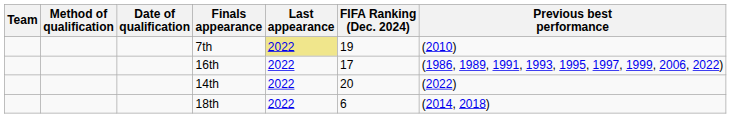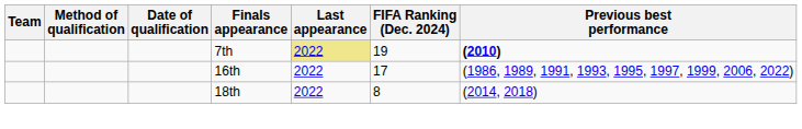 <table class="wikitable sortable" style="text-align:left;">
 <tr>
 <th>Team</th>
 <th>Method of<br>qualification</th>
 <th>Date of<br>qualification</th>
 <th data-sort-type="number">Finals<br>appearance</th>
 <th>Last<br>appearance</th>
 <th>FIFA Ranking<br>(Dec. 2024)</th>
 <th>Previous best<br>performance</th>
 </tr>
 <tr>
 <td></td>
 <td></td>
 <td></td>
 <td>7th</td>
 <td style="background: khaki;"><a href='#'>2022</a></td>
 <td>19</td>
-<td> (<a href='#'>2010</a>)</td>
+<td><strong> (<a href='#'>2010</a>)</strong></td>
 </tr>
 <tr>
 <td></td>
 <td></td>
 <td></td>
 <td>16th</td>
 <td><a href='#'>2022</a></td>
 <td>17</td>
 <td> (<a href='#'>1986</a>, <a href='#'>1989</a>, <a href='#'>1991</a>, <a href='#'>1993</a>, <a href='#'>1995</a>, <a href='#'>1997</a>, <a href='#'>1999</a>, <a href='#'>2006</a>, <a href='#'>2022</a>)</td>
 </tr>
 <tr>
 <td></td>
 <td></td>
 <td></td>
-<td>14th</td>
-<td><a href='#'>2022</a></td>
-<td>20</td>
-<td> (<a href='#'>2022</a>)</td>
-</tr>
-<tr>
-<td></td>
-<td></td>
-<td></td>
 <td>18th</td>
 <td><a href='#'>2022</a></td>
-<td>6</td>
+<td>8</td>
 <td> (<a href='#'>2014</a>, <a href='#'>2018</a>)</td>
 </tr>
 </table>
